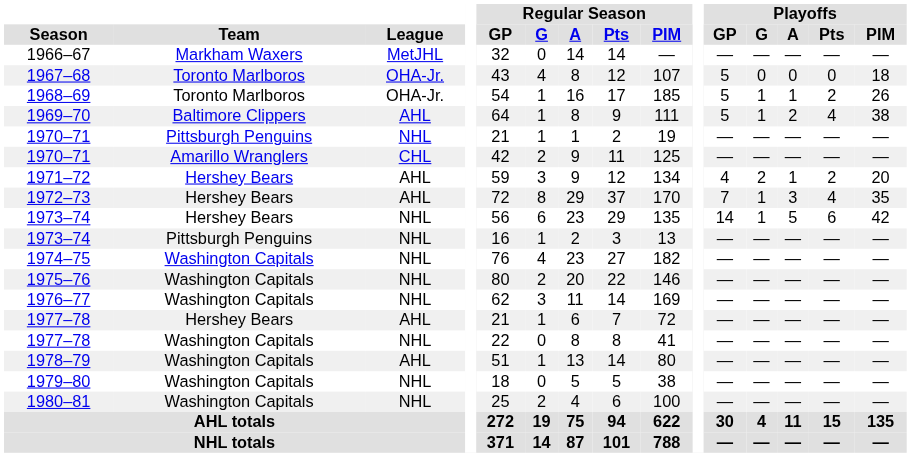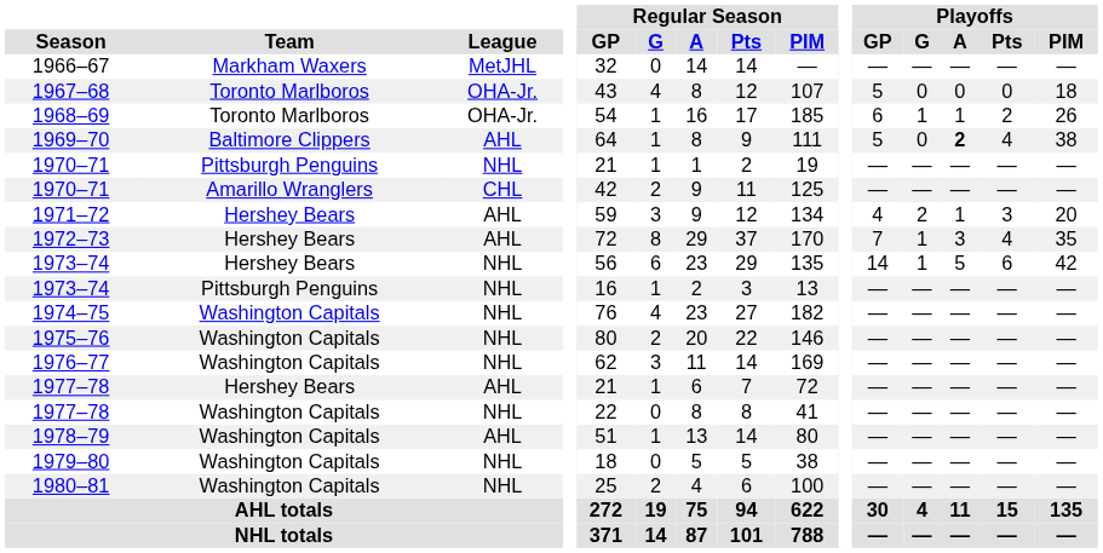 <table border="0" cellpadding="1" cellspacing="0" style="text-align:center; width:70%">
 <tr bgcolor="#e0e0e0">
 <th colspan="3"  bgcolor="#ffffff"> </th>
 <th rowspan="99" bgcolor="#ffffff"> </th>
 <th colspan="5">Regular Season</th>
 <th rowspan="99" bgcolor="#ffffff"> </th>
 <th colspan="5">Playoffs</th>
 </tr>
 <tr bgcolor="#e0e0e0">
 <th>Season</th>
 <th>Team</th>
 <th>League</th>
 <th>GP</th>
 <th><a href='#'>G</a></th>
 <th><a href='#'>A</a></th>
 <th><a href='#'>Pts</a></th>
 <th><a href='#'>PIM</a></th>
 <th>GP</th>
 <th>G</th>
 <th>A</th>
 <th>Pts</th>
 <th>PIM</th>
 </tr>
 <tr>
 <td>1966–67</td>
 <td><a href='#'>Markham Waxers</a></td>
 <td><a href='#'>MetJHL</a></td>
 <td>32</td>
 <td>0</td>
 <td>14</td>
 <td>14</td>
 <td>—</td>
 <td>—</td>
 <td>—</td>
 <td>—</td>
 <td>—</td>
 <td>—</td>
 </tr>
 <tr bgcolor="#f0f0f0">
 <td><a href='#'>1967–68</a></td>
 <td><a href='#'>Toronto Marlboros</a></td>
 <td><a href='#'>OHA-Jr.</a></td>
 <td>43</td>
 <td>4</td>
 <td>8</td>
 <td>12</td>
 <td>107</td>
 <td>5</td>
 <td>0</td>
 <td>0</td>
 <td>0</td>
 <td>18</td>
 </tr>
 <tr>
 <td><a href='#'>1968–69</a></td>
 <td>Toronto Marlboros</td>
 <td>OHA-Jr.</td>
 <td>54</td>
 <td>1</td>
 <td>16</td>
 <td>17</td>
 <td>185</td>
-<td>5</td>
+<td>6</td>
 <td>1</td>
 <td>1</td>
 <td>2</td>
 <td>26</td>
 </tr>
 <tr bgcolor="#f0f0f0">
 <td><a href='#'>1969–70</a></td>
 <td><a href='#'>Baltimore Clippers</a></td>
 <td><a href='#'>AHL</a></td>
 <td>64</td>
 <td>1</td>
 <td>8</td>
 <td>9</td>
 <td>111</td>
 <td>5</td>
-<td>1</td>
-<td>2</td>
+<td>0</td>
+<td><strong>2</strong></td>
 <td>4</td>
 <td>38</td>
 </tr>
 <tr>
 <td><a href='#'>1970–71</a></td>
 <td><a href='#'>Pittsburgh Penguins</a></td>
 <td><a href='#'>NHL</a></td>
 <td>21</td>
 <td>1</td>
 <td>1</td>
 <td>2</td>
 <td>19</td>
 <td>—</td>
 <td>—</td>
 <td>—</td>
 <td>—</td>
 <td>—</td>
 </tr>
 <tr bgcolor="#f0f0f0">
 <td><a href='#'>1970–71</a></td>
 <td><a href='#'>Amarillo Wranglers</a></td>
 <td><a href='#'>CHL</a></td>
 <td>42</td>
 <td>2</td>
 <td>9</td>
 <td>11</td>
 <td>125</td>
 <td>—</td>
 <td>—</td>
 <td>—</td>
 <td>—</td>
 <td>—</td>
 </tr>
 <tr>
 <td><a href='#'>1971–72</a></td>
 <td><a href='#'>Hershey Bears</a></td>
 <td>AHL</td>
 <td>59</td>
 <td>3</td>
 <td>9</td>
 <td>12</td>
 <td>134</td>
 <td>4</td>
 <td>2</td>
 <td>1</td>
-<td>2</td>
+<td>3</td>
 <td>20</td>
 </tr>
 <tr bgcolor="#f0f0f0">
 <td><a href='#'>1972–73</a></td>
 <td>Hershey Bears</td>
 <td>AHL</td>
 <td>72</td>
 <td>8</td>
 <td>29</td>
 <td>37</td>
 <td>170</td>
 <td>7</td>
 <td>1</td>
 <td>3</td>
 <td>4</td>
 <td>35</td>
 </tr>
 <tr>
 <td><a href='#'>1973–74</a></td>
 <td>Hershey Bears</td>
 <td>NHL</td>
 <td>56</td>
 <td>6</td>
 <td>23</td>
 <td>29</td>
 <td>135</td>
 <td>14</td>
 <td>1</td>
 <td>5</td>
 <td>6</td>
 <td>42</td>
 </tr>
 <tr bgcolor="#f0f0f0">
 <td><a href='#'>1973–74</a></td>
 <td>Pittsburgh Penguins</td>
 <td>NHL</td>
 <td>16</td>
 <td>1</td>
 <td>2</td>
 <td>3</td>
 <td>13</td>
 <td>—</td>
 <td>—</td>
 <td>—</td>
 <td>—</td>
 <td>—</td>
 </tr>
 <tr>
 <td><a href='#'>1974–75</a></td>
 <td><a href='#'>Washington Capitals</a></td>
 <td>NHL</td>
 <td>76</td>
 <td>4</td>
 <td>23</td>
 <td>27</td>
 <td>182</td>
 <td>—</td>
 <td>—</td>
 <td>—</td>
 <td>—</td>
 <td>—</td>
 </tr>
 <tr bgcolor="#f0f0f0">
 <td><a href='#'>1975–76</a></td>
 <td>Washington Capitals</td>
 <td>NHL</td>
 <td>80</td>
 <td>2</td>
 <td>20</td>
 <td>22</td>
 <td>146</td>
 <td>—</td>
 <td>—</td>
 <td>—</td>
 <td>—</td>
 <td>—</td>
 </tr>
 <tr>
 <td><a href='#'>1976–77</a></td>
 <td>Washington Capitals</td>
 <td>NHL</td>
 <td>62</td>
 <td>3</td>
 <td>11</td>
 <td>14</td>
 <td>169</td>
 <td>—</td>
 <td>—</td>
 <td>—</td>
 <td>—</td>
 <td>—</td>
 </tr>
 <tr bgcolor="#f0f0f0">
 <td><a href='#'>1977–78</a></td>
 <td>Hershey Bears</td>
 <td>AHL</td>
 <td>21</td>
 <td>1</td>
 <td>6</td>
 <td>7</td>
 <td>72</td>
 <td>—</td>
 <td>—</td>
 <td>—</td>
 <td>—</td>
 <td>—</td>
 </tr>
 <tr>
 <td><a href='#'>1977–78</a></td>
 <td>Washington Capitals</td>
 <td>NHL</td>
 <td>22</td>
 <td>0</td>
 <td>8</td>
 <td>8</td>
 <td>41</td>
 <td>—</td>
 <td>—</td>
 <td>—</td>
 <td>—</td>
 <td>—</td>
 </tr>
 <tr bgcolor="#f0f0f0">
 <td><a href='#'>1978–79</a></td>
 <td>Washington Capitals</td>
 <td>AHL</td>
 <td>51</td>
 <td>1</td>
 <td>13</td>
 <td>14</td>
 <td>80</td>
 <td>—</td>
 <td>—</td>
 <td>—</td>
 <td>—</td>
 <td>—</td>
 </tr>
 <tr>
 <td><a href='#'>1979–80</a></td>
 <td>Washington Capitals</td>
 <td>NHL</td>
 <td>18</td>
 <td>0</td>
 <td>5</td>
 <td>5</td>
 <td>38</td>
 <td>—</td>
 <td>—</td>
 <td>—</td>
 <td>—</td>
 <td>—</td>
 </tr>
 <tr bgcolor="#f0f0f0">
 <td><a href='#'>1980–81</a></td>
 <td>Washington Capitals</td>
 <td>NHL</td>
 <td>25</td>
 <td>2</td>
 <td>4</td>
 <td>6</td>
 <td>100</td>
 <td>—</td>
 <td>—</td>
 <td>—</td>
 <td>—</td>
 <td>—</td>
 </tr>
 <tr bgcolor="#e0e0e0">
 <th colspan="3">AHL totals</th>
 <th>272</th>
 <th>19</th>
 <th>75</th>
 <th>94</th>
 <th>622</th>
 <th>30</th>
 <th>4</th>
 <th>11</th>
 <th>15</th>
 <th>135</th>
 </tr>
 <tr bgcolor="#e0e0e0">
 <th colspan="3">NHL totals</th>
 <th>371</th>
 <th>14</th>
 <th>87</th>
 <th>101</th>
 <th>788</th>
 <th>—</th>
 <th>—</th>
 <th>—</th>
 <th>—</th>
 <th>—</th>
 </tr>
 </table>
